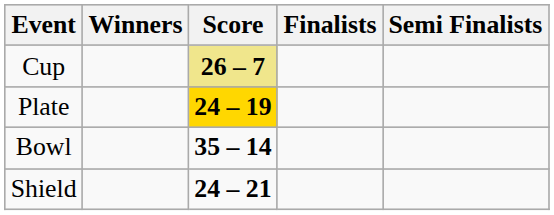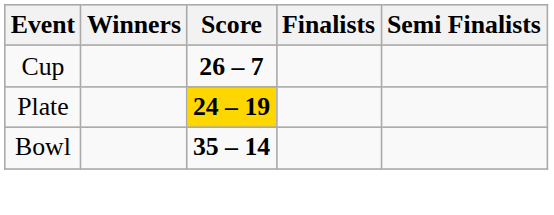 <table class="wikitable" style="text-align: center">
 <tr>
 <th>Event</th>
 <th>Winners</th>
 <th>Score</th>
 <th>Finalists</th>
 <th>Semi Finalists</th>
 </tr>
 <tr>
 <td>Cup</td>
 <td align=left><strong></strong></td>
-<td style="background: khaki;"><strong>26 – 7</strong></td>
+<td><strong>26 – 7</strong></td>
 <td align=left></td>
 <td align=left><br></td>
 </tr>
 <tr>
 <td>Plate</td>
 <td align=left><strong></strong></td>
 <td style="background: gold;"><strong>24 – 19</strong></td>
 <td align=left></td>
 <td align=left><br></td>
 </tr>
 <tr>
 <td>Bowl</td>
 <td align=left><strong></strong></td>
 <td><strong>35 – 14</strong></td>
 <td align=left></td>
 <td align=left><br></td>
 </tr>
-<tr>
-<td>Shield</td>
-<td align=left><strong></strong></td>
-<td><strong>24 – 21</strong></td>
-<td align=left></td>
-<td align=left><br></td>
-</tr>
 </table>
